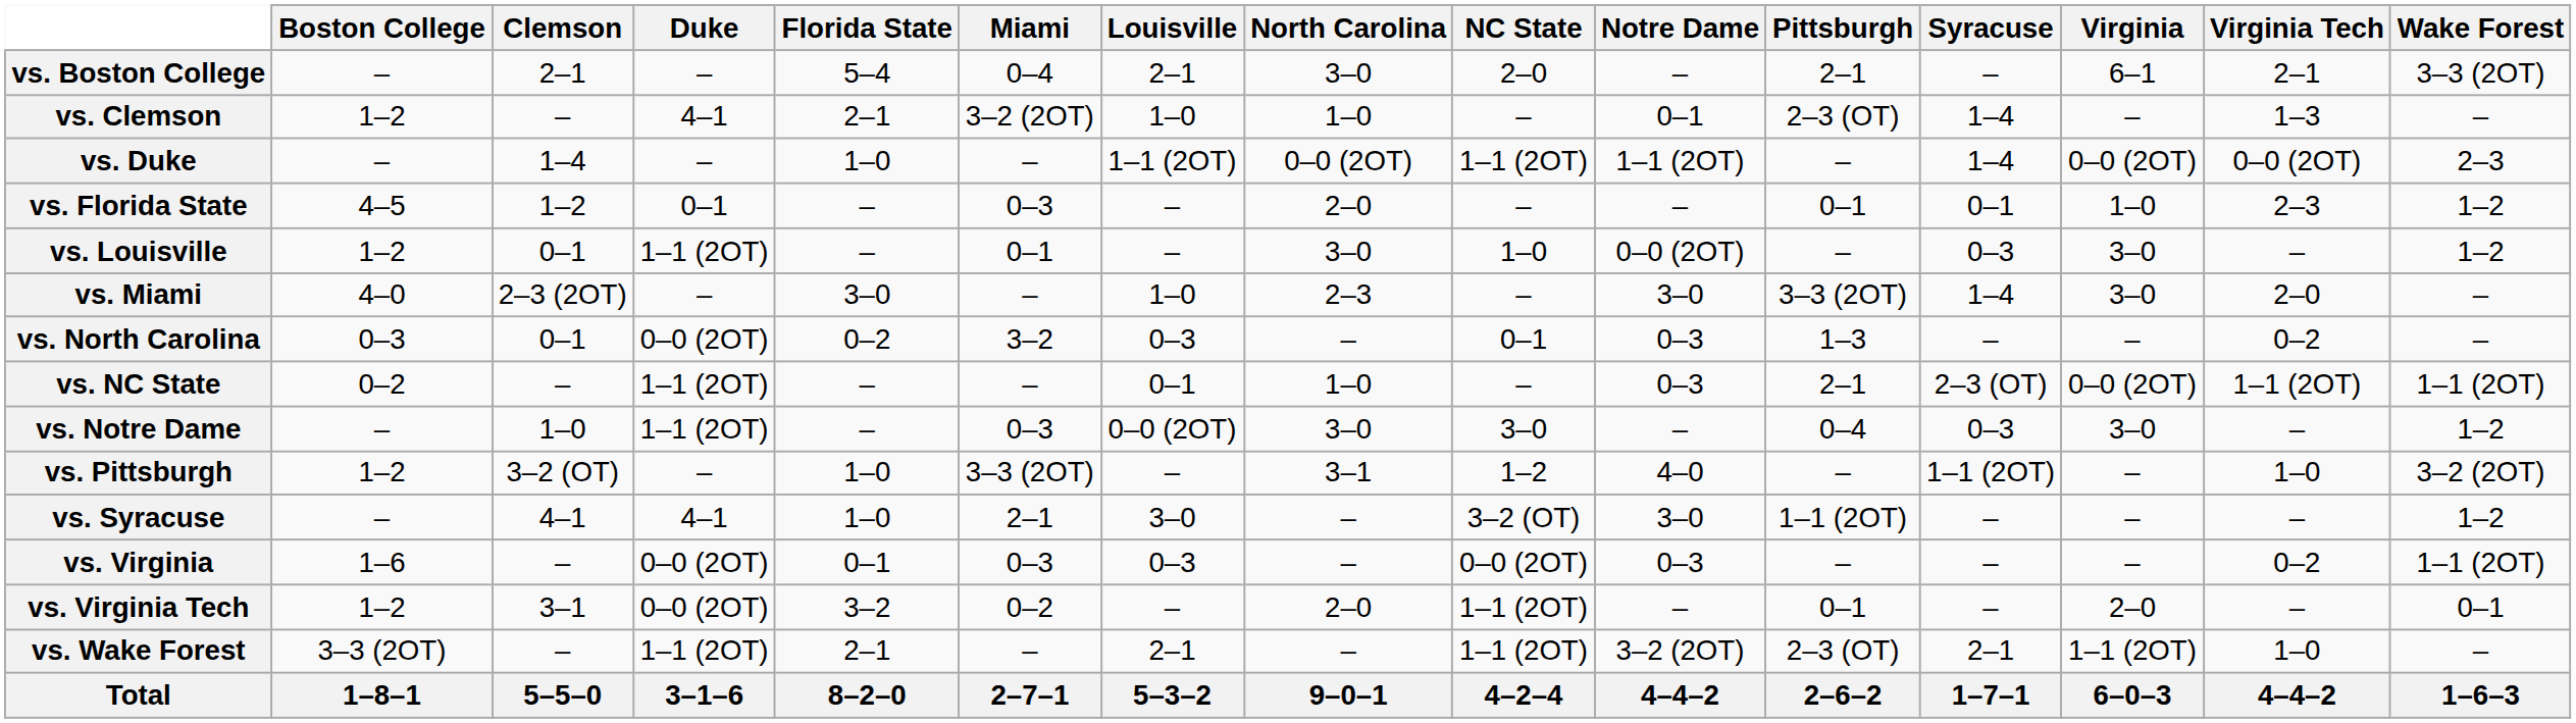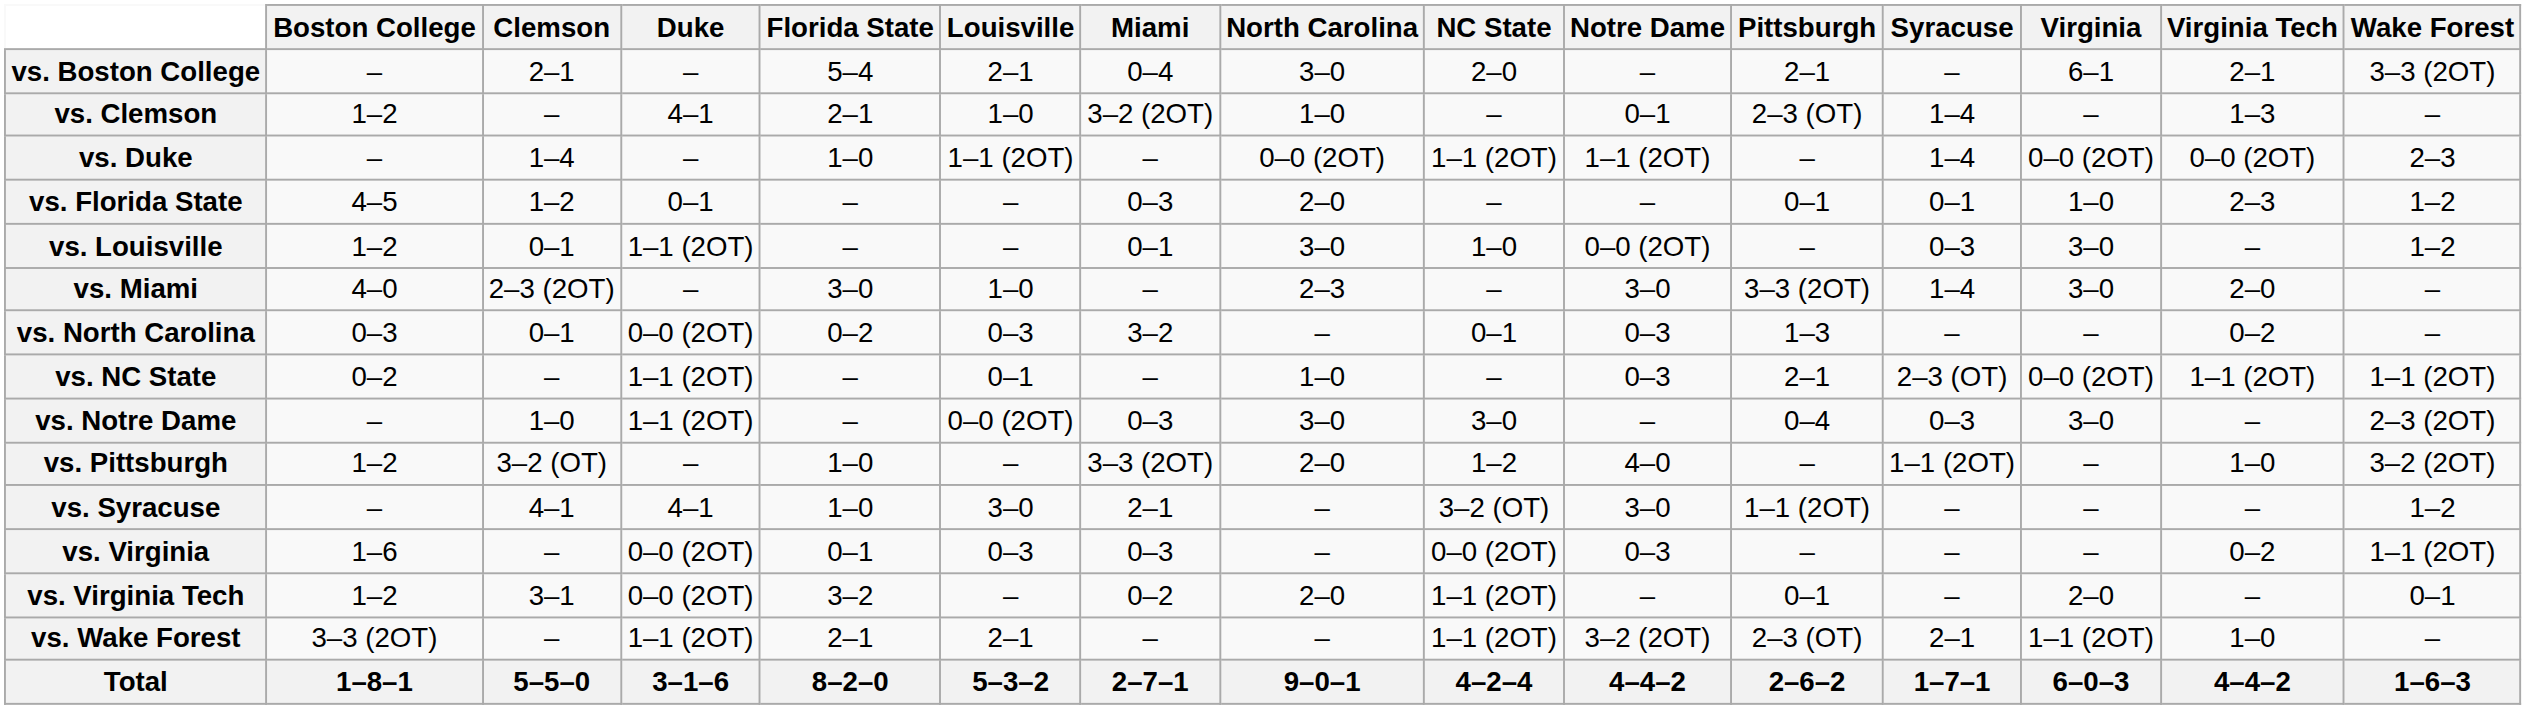 <table class="wikitable" style="white-space:nowrap;font-size:90%;">
 <tr>
 <th colspan=1 style="background:white; border-top-style:hidden; border-left-style:hidden;"   width=75> </th>
 <th style=>Boston College</th>
 <th style=>Clemson</th>
 <th style=>Duke</th>
 <th style=>Florida State</th>
+<th style=>Louisville</th>
 <th style=>Miami</th>
-<th style=>Louisville</th>
 <th style=>North Carolina</th>
 <th style=>NC State</th>
 <th style=>Notre Dame</th>
 <th style=>Pittsburgh</th>
 <th style=>Syracuse</th>
 <th style=>Virginia</th>
 <th style=>Virginia Tech</th>
 <th style=>Wake Forest</th>
 </tr>
 <tr style="text-align:center;">
 <th>vs. Boston College</th>
 <td>–</td>
 <td>2–1</td>
 <td>–</td>
 <td>5–4</td>
+<td>2–1</td>
 <td>0–4</td>
-<td>2–1</td>
 <td>3–0</td>
 <td>2–0</td>
 <td>–</td>
 <td>2–1</td>
 <td>–</td>
 <td>6–1</td>
 <td>2–1</td>
 <td>3–3 (2OT)</td>
 </tr>
 <tr style="text-align:center;">
 <th>vs. Clemson</th>
 <td>1–2</td>
 <td>–</td>
 <td>4–1</td>
 <td>2–1</td>
+<td>1–0</td>
 <td>3–2 (2OT)</td>
-<td>1–0</td>
 <td>1–0</td>
 <td>–</td>
 <td>0–1</td>
 <td>2–3 (OT)</td>
 <td>1–4</td>
 <td>–</td>
 <td>1–3</td>
 <td>–</td>
 </tr>
 <tr style="text-align:center;">
 <th>vs. Duke</th>
 <td>–</td>
 <td>1–4</td>
 <td>–</td>
 <td>1–0</td>
+<td>1–1 (2OT)</td>
 <td>–</td>
-<td>1–1 (2OT)</td>
 <td>0–0 (2OT)</td>
 <td>1–1 (2OT)</td>
 <td>1–1 (2OT)</td>
 <td>–</td>
 <td>1–4</td>
 <td>0–0 (2OT)</td>
 <td>0–0 (2OT)</td>
 <td>2–3</td>
 </tr>
 <tr style="text-align:center;">
 <th>vs. Florida State</th>
 <td>4–5</td>
 <td>1–2</td>
 <td>0–1</td>
 <td>–</td>
+<td>–</td>
 <td>0–3</td>
-<td>–</td>
 <td>2–0</td>
 <td>–</td>
 <td>–</td>
 <td>0–1</td>
 <td>0–1</td>
 <td>1–0</td>
 <td>2–3</td>
 <td>1–2</td>
 </tr>
 <tr style="text-align:center;">
 <th>vs. Louisville</th>
 <td>1–2</td>
 <td>0–1</td>
 <td>1–1 (2OT)</td>
 <td>–</td>
+<td>–</td>
 <td>0–1</td>
-<td>–</td>
 <td>3–0</td>
 <td>1–0</td>
 <td>0–0 (2OT)</td>
 <td>–</td>
 <td>0–3</td>
 <td>3–0</td>
 <td>–</td>
 <td>1–2</td>
 </tr>
 <tr style="text-align:center;">
 <th>vs. Miami</th>
 <td>4–0</td>
 <td>2–3 (2OT)</td>
 <td>–</td>
 <td>3–0</td>
+<td>1–0</td>
 <td>–</td>
-<td>1–0</td>
 <td>2–3</td>
 <td>–</td>
 <td>3–0</td>
 <td>3–3 (2OT)</td>
 <td>1–4</td>
 <td>3–0</td>
 <td>2–0</td>
 <td>–</td>
 </tr>
 <tr style="text-align:center;">
 <th>vs. North Carolina</th>
 <td>0–3</td>
 <td>0–1</td>
 <td>0–0 (2OT)</td>
 <td>0–2</td>
+<td>0–3</td>
 <td>3–2</td>
-<td>0–3</td>
 <td>–</td>
 <td>0–1</td>
 <td>0–3</td>
 <td>1–3</td>
 <td>–</td>
 <td>–</td>
 <td>0–2</td>
 <td>–</td>
 </tr>
 <tr style="text-align:center;">
 <th>vs. NC State</th>
 <td>0–2</td>
 <td>–</td>
 <td>1–1 (2OT)</td>
 <td>–</td>
+<td>0–1</td>
 <td>–</td>
-<td>0–1</td>
 <td>1–0</td>
 <td>–</td>
 <td>0–3</td>
 <td>2–1</td>
 <td>2–3 (OT)</td>
 <td>0–0 (2OT)</td>
 <td>1–1 (2OT)</td>
 <td>1–1 (2OT)</td>
 </tr>
 <tr style="text-align:center;">
 <th>vs. Notre Dame</th>
 <td>–</td>
 <td>1–0</td>
 <td>1–1 (2OT)</td>
 <td>–</td>
+<td>0–0 (2OT)</td>
 <td>0–3</td>
-<td>0–0 (2OT)</td>
 <td>3–0</td>
 <td>3–0</td>
 <td>–</td>
 <td>0–4</td>
 <td>0–3</td>
 <td>3–0</td>
 <td>–</td>
-<td>1–2</td>
+<td>2–3 (2OT)</td>
 </tr>
 <tr style="text-align:center;">
 <th>vs. Pittsburgh</th>
 <td>1–2</td>
 <td>3–2 (OT)</td>
 <td>–</td>
 <td>1–0</td>
+<td>–</td>
 <td>3–3 (2OT)</td>
-<td>–</td>
-<td>3–1</td>
+<td>2–0</td>
 <td>1–2</td>
 <td>4–0</td>
 <td>–</td>
 <td>1–1 (2OT)</td>
 <td>–</td>
 <td>1–0</td>
 <td>3–2 (2OT)</td>
 </tr>
 <tr style="text-align:center;">
 <th>vs. Syracuse</th>
 <td>–</td>
 <td>4–1</td>
 <td>4–1</td>
 <td>1–0</td>
+<td>3–0</td>
 <td>2–1</td>
-<td>3–0</td>
 <td>–</td>
 <td>3–2 (OT)</td>
 <td>3–0</td>
 <td>1–1 (2OT)</td>
 <td>–</td>
 <td>–</td>
 <td>–</td>
 <td>1–2</td>
 </tr>
 <tr style="text-align:center;">
 <th>vs. Virginia</th>
 <td>1–6</td>
 <td>–</td>
 <td>0–0 (2OT)</td>
 <td>0–1</td>
 <td>0–3</td>
 <td>0–3</td>
 <td>–</td>
 <td>0–0 (2OT)</td>
 <td>0–3</td>
 <td>–</td>
 <td>–</td>
 <td>–</td>
 <td>0–2</td>
 <td>1–1 (2OT)</td>
 </tr>
 <tr style="text-align:center;">
 <th>vs. Virginia Tech</th>
 <td>1–2</td>
 <td>3–1</td>
 <td>0–0 (2OT)</td>
 <td>3–2</td>
+<td>–</td>
 <td>0–2</td>
-<td>–</td>
 <td>2–0</td>
 <td>1–1 (2OT)</td>
 <td>–</td>
 <td>0–1</td>
 <td>–</td>
 <td>2–0</td>
 <td>–</td>
 <td>0–1</td>
 </tr>
 <tr style="text-align:center;">
 <th>vs. Wake Forest</th>
 <td>3–3 (2OT)</td>
 <td>–</td>
 <td>1–1 (2OT)</td>
 <td>2–1</td>
+<td>2–1</td>
 <td>–</td>
-<td>2–1</td>
 <td>–</td>
 <td>1–1 (2OT)</td>
 <td>3–2 (2OT)</td>
 <td>2–3 (OT)</td>
 <td>2–1</td>
 <td>1–1 (2OT)</td>
 <td>1–0</td>
 <td>–<br></td>
 </tr>
 <tr style="text-align:center;">
 <th>Total</th>
 <th>1–8–1</th>
 <th>5–5–0</th>
 <th>3–1–6</th>
 <th>8–2–0</th>
+<th>5–3–2</th>
 <th>2–7–1</th>
-<th>5–3–2</th>
 <th>9–0–1</th>
 <th>4–2–4</th>
 <th>4–4–2</th>
 <th>2–6–2</th>
 <th>1–7–1</th>
 <th>6–0–3</th>
 <th>4–4–2</th>
 <th>1–6–3</th>
 </tr>
 </table>
